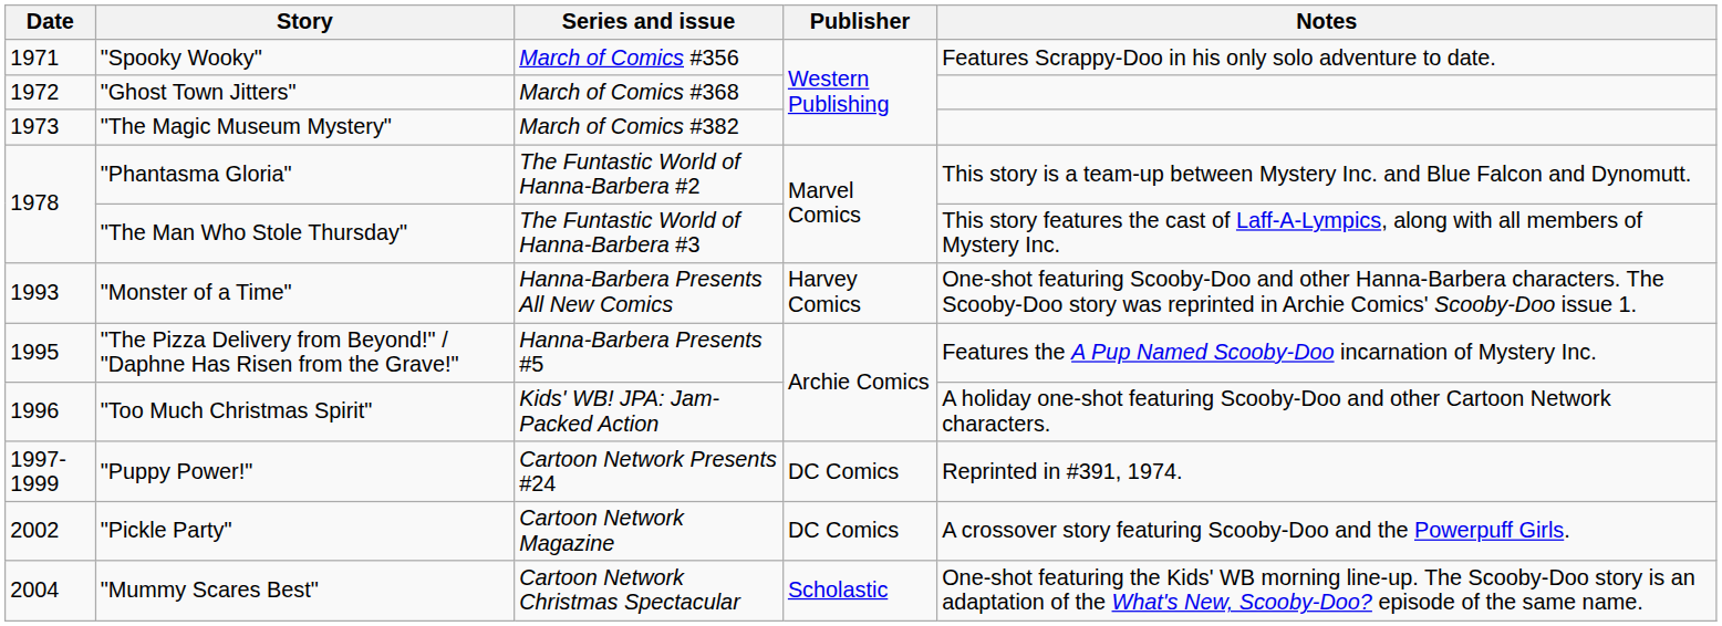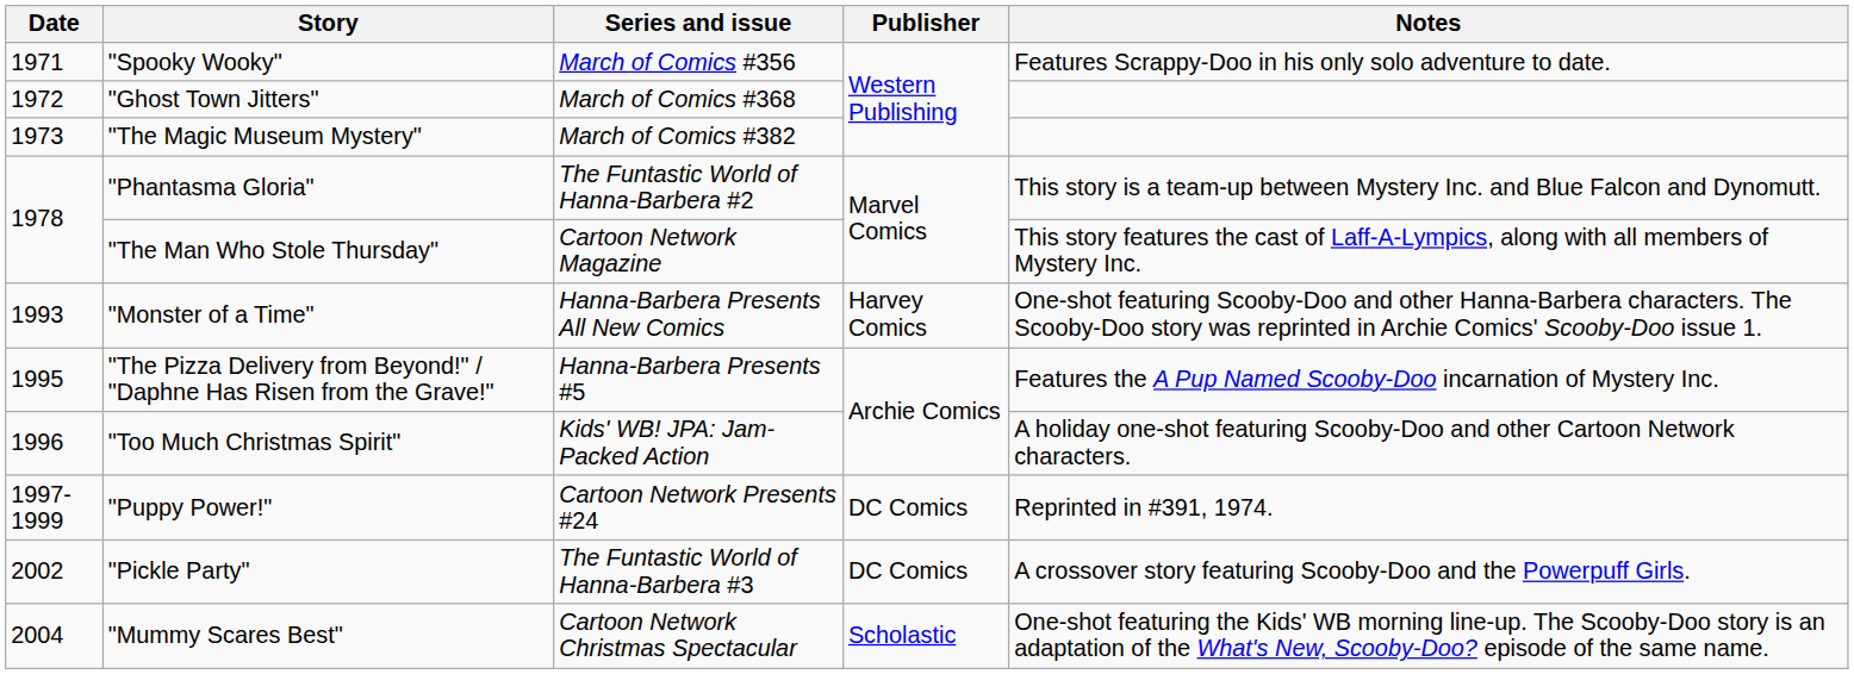 <table class="wikitable sortable">
 <tr>
 <th>Date</th>
 <th>Story</th>
 <th>Series and issue</th>
 <th>Publisher</th>
 <th class="unsortable">Notes</th>
 </tr>
 <tr>
 <td>1971</td>
 <td>"Spooky Wooky"</td>
 <td><em><a href='#'>March of Comics</a></em> #356</td>
 <td rowspan="3"><a href='#'>Western Publishing</a></td>
 <td>Features Scrappy-Doo in his only solo adventure to date.</td>
 </tr>
 <tr>
 <td>1972</td>
 <td>"Ghost Town Jitters"</td>
 <td><em>March of Comics</em> #368</td>
 <td></td>
 </tr>
 <tr>
 <td>1973</td>
 <td>"The Magic Museum Mystery"</td>
 <td><em>March of Comics</em> #382</td>
 <td></td>
 </tr>
 <tr>
 <td rowspan="2">1978</td>
 <td>"Phantasma Gloria"</td>
 <td><em>The Funtastic World of Hanna-Barbera</em> #2</td>
 <td rowspan="2">Marvel Comics</td>
 <td>This story is a team-up between Mystery Inc. and Blue Falcon and Dynomutt.</td>
 </tr>
 <tr>
 <td>"The Man Who Stole Thursday"</td>
-<td><em>The Funtastic World of Hanna-Barbera</em> #3</td>
+<td><em>Cartoon Network Magazine</em></td>
 <td>This story features the cast of <a href='#'>Laff-A-Lympics</a>, along with all members of Mystery Inc.</td>
 </tr>
 <tr>
 <td>1993</td>
 <td>"Monster of a Time"</td>
 <td><em>Hanna-Barbera Presents All New Comics</em></td>
 <td>Harvey Comics</td>
 <td>One-shot featuring Scooby-Doo and other Hanna-Barbera characters. The Scooby-Doo story was reprinted in Archie Comics' <em>Scooby-Doo</em> issue 1.</td>
 </tr>
 <tr>
 <td>1995</td>
 <td>"The Pizza Delivery from Beyond!" / "Daphne Has Risen from the Grave!"</td>
 <td><em>Hanna-Barbera Presents</em> #5</td>
 <td rowspan="2">Archie Comics</td>
 <td>Features the <em><a href='#'>A Pup Named Scooby-Doo</a></em> incarnation of Mystery Inc.</td>
 </tr>
 <tr>
 <td>1996</td>
 <td>"Too Much Christmas Spirit"</td>
 <td><em>Kids' WB! JPA: Jam-Packed Action</em></td>
 <td>A holiday one-shot featuring Scooby-Doo and other Cartoon Network characters.</td>
 </tr>
 <tr>
 <td>1997-1999</td>
 <td>"Puppy Power!"</td>
 <td><em>Cartoon Network Presents</em> #24</td>
 <td>DC Comics</td>
 <td>Reprinted in #391, 1974.</td>
 </tr>
 <tr>
 <td>2002</td>
 <td>"Pickle Party"</td>
-<td><em>Cartoon Network Magazine</em></td>
+<td><em>The Funtastic World of Hanna-Barbera</em> #3</td>
 <td>DC Comics</td>
 <td>A crossover story featuring Scooby-Doo and the <a href='#'>Powerpuff Girls</a>.</td>
 </tr>
 <tr>
 <td>2004</td>
 <td>"Mummy Scares Best"</td>
 <td><em>Cartoon Network Christmas Spectacular</em></td>
 <td><a href='#'>Scholastic</a></td>
 <td>One-shot featuring the Kids' WB morning line-up. The Scooby-Doo story is an adaptation of the <em><a href='#'>What's New, Scooby-Doo?</a></em> episode of the same name.</td>
 </tr>
 </table>
